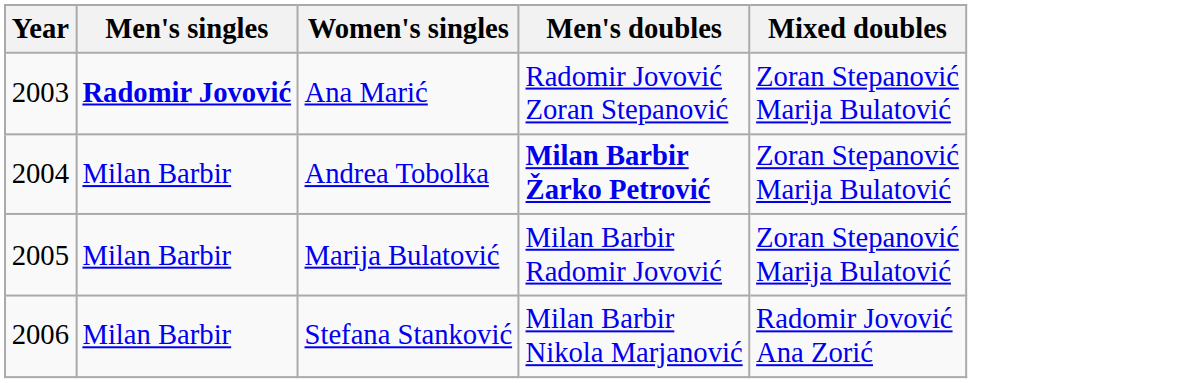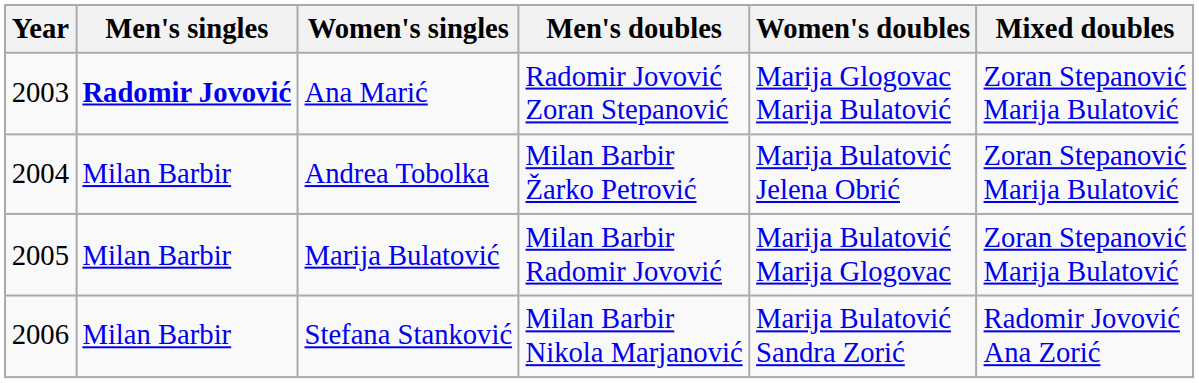 <table class=wikitable style="font-size:90%;">
 <tr>
 <th>Year</th>
 <th>Men's singles</th>
 <th>Women's singles</th>
 <th>Men's doubles</th>
+<th>Women's doubles</th>
 <th>Mixed doubles</th>
 </tr>
 <tr>
 <td>2003</td>
 <td><strong><a href='#'>Radomir Jovović</a></strong></td>
 <td><a href='#'>Ana Marić</a></td>
 <td><a href='#'>Radomir Jovović</a> <br> <a href='#'>Zoran Stepanović</a></td>
+<td><a href='#'>Marija Glogovac</a> <br> <a href='#'>Marija Bulatović</a></td>
 <td><a href='#'>Zoran Stepanović</a> <br> <a href='#'>Marija Bulatović</a></td>
 </tr>
 <tr>
 <td>2004</td>
 <td><a href='#'>Milan Barbir</a></td>
 <td><a href='#'>Andrea Tobolka</a></td>
-<td><strong><a href='#'>Milan Barbir</a> <br> <a href='#'>Žarko Petrović</a></strong></td>
+<td><a href='#'>Milan Barbir</a> <br> <a href='#'>Žarko Petrović</a></td>
+<td><a href='#'>Marija Bulatović</a> <br> <a href='#'>Jelena Obrić</a></td>
 <td><a href='#'>Zoran Stepanović</a> <br> <a href='#'>Marija Bulatović</a></td>
 </tr>
 <tr>
 <td>2005</td>
 <td><a href='#'>Milan Barbir</a></td>
 <td><a href='#'>Marija Bulatović</a></td>
 <td><a href='#'>Milan Barbir</a> <br> <a href='#'>Radomir Jovović</a></td>
+<td><a href='#'>Marija Bulatović</a> <br> <a href='#'>Marija Glogovac</a></td>
 <td><a href='#'>Zoran Stepanović</a> <br> <a href='#'>Marija Bulatović</a></td>
 </tr>
 <tr>
 <td>2006</td>
 <td><a href='#'>Milan Barbir</a></td>
 <td><a href='#'>Stefana Stanković</a></td>
 <td><a href='#'>Milan Barbir</a> <br> <a href='#'>Nikola Marjanović</a></td>
+<td><a href='#'>Marija Bulatović</a> <br> <a href='#'>Sandra Zorić</a></td>
 <td><a href='#'>Radomir Jovović</a> <br> <a href='#'>Ana Zorić</a></td>
 </tr>
 </table>
